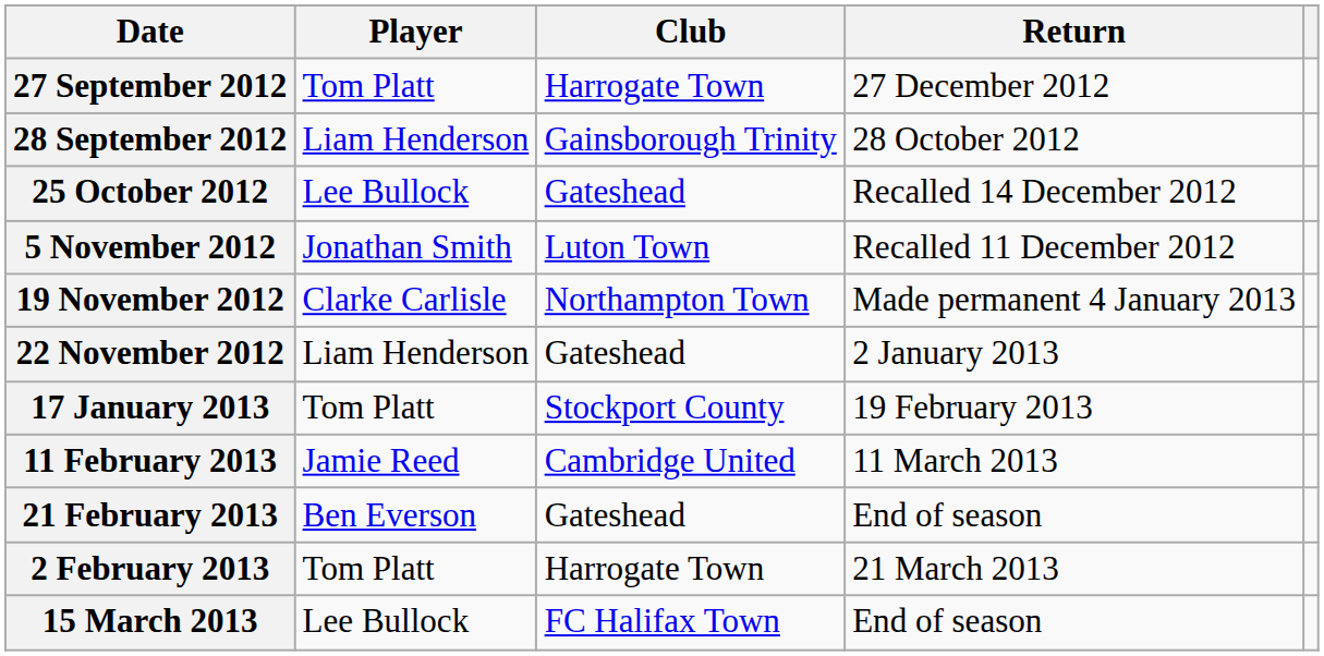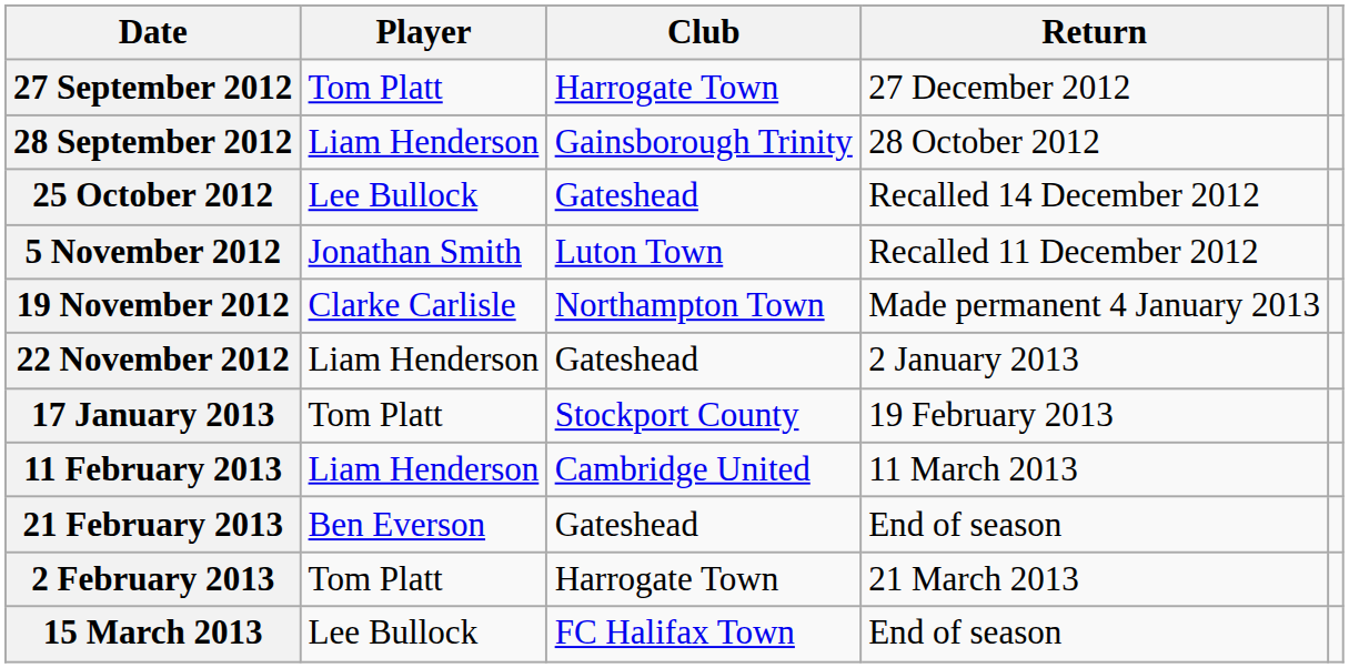 <table class="wikitable plainrowheaders">
 <tr>
 <th scope=col>Date</th>
 <th scope=col>Player</th>
 <th scope=col>Club</th>
 <th scope=col>Return</th>
 <th scope=col class=unsortable></th>
 </tr>
 <tr>
 <th scope=row>27 September 2012</th>
 <td><a href='#'>Tom Platt</a></td>
 <td><a href='#'>Harrogate Town</a></td>
 <td>27 December 2012</td>
 <td style="text-align:center;"></td>
 </tr>
 <tr>
 <th scope=row>28 September 2012</th>
 <td><a href='#'>Liam Henderson</a></td>
 <td><a href='#'>Gainsborough Trinity</a></td>
 <td>28 October 2012</td>
 <td style="text-align:center;"></td>
 </tr>
 <tr>
 <th scope=row>25 October 2012</th>
 <td><a href='#'>Lee Bullock</a></td>
 <td><a href='#'>Gateshead</a></td>
 <td>Recalled 14 December 2012</td>
 <td style="text-align:center;"></td>
 </tr>
 <tr>
 <th scope=row>5 November 2012</th>
 <td><a href='#'>Jonathan Smith</a></td>
 <td><a href='#'>Luton Town</a></td>
 <td>Recalled 11 December 2012</td>
 <td style="text-align:center;"></td>
 </tr>
 <tr>
 <th scope=row>19 November 2012</th>
 <td><a href='#'>Clarke Carlisle</a></td>
 <td><a href='#'>Northampton Town</a></td>
 <td>Made permanent 4 January 2013</td>
 <td style="text-align:center;"></td>
 </tr>
 <tr>
 <th scope=row>22 November 2012</th>
 <td>Liam Henderson</td>
 <td>Gateshead</td>
 <td>2 January 2013</td>
 <td style="text-align:center;"></td>
 </tr>
 <tr>
 <th scope=row>17 January 2013</th>
 <td>Tom Platt</td>
 <td><a href='#'>Stockport County</a></td>
 <td>19 February 2013</td>
 <td style="text-align:center;"></td>
 </tr>
 <tr>
 <th scope=row>11 February 2013</th>
-<td><a href='#'>Jamie Reed</a></td>
+<td><a href='#'>Liam Henderson</a></td>
 <td><a href='#'>Cambridge United</a></td>
 <td>11 March 2013</td>
 <td style="text-align:center;"></td>
 </tr>
 <tr>
 <th scope=row>21 February 2013</th>
 <td><a href='#'>Ben Everson</a></td>
 <td>Gateshead</td>
 <td>End of season</td>
 <td style="text-align:center;"></td>
 </tr>
 <tr>
 <th scope=row>2 February 2013</th>
 <td>Tom Platt</td>
 <td>Harrogate Town</td>
 <td>21 March 2013</td>
 <td style="text-align:center;"></td>
 </tr>
 <tr>
 <th scope=row>15 March 2013</th>
 <td>Lee Bullock</td>
 <td><a href='#'>FC Halifax Town</a></td>
 <td>End of season</td>
 <td style="text-align:center;"></td>
 </tr>
 </table>
